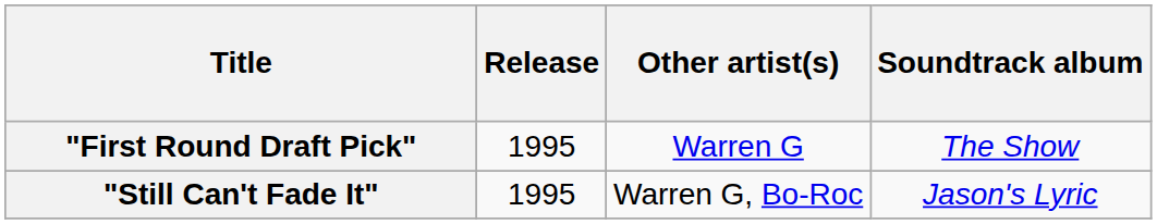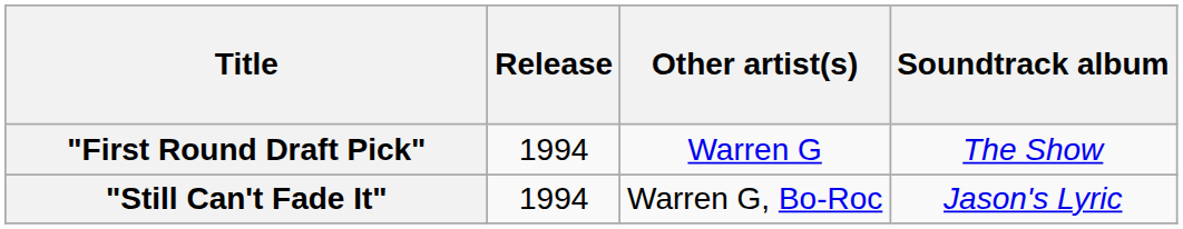 <table class="wikitable plainrowheaders" style="text-align:center;">
 <tr>
 <th scope="col" style="width:15em;"><br>Title<br><br></th>
 <th scope="col">Release</th>
 <th scope="col">Other artist(s)</th>
 <th scope="col">Soundtrack album</th>
 </tr>
 <tr>
 <th scope="row">"First Round Draft Pick"</th>
-<td>1995</td>
+<td>1994</td>
 <td><a href='#'>Warren G</a></td>
 <td><em><a href='#'>The Show</a></em></td>
 </tr>
 <tr>
 <th scope="row">"Still Can't Fade It"</th>
-<td>1995</td>
+<td>1994</td>
 <td>Warren G, <a href='#'>Bo-Roc</a></td>
 <td><em><a href='#'>Jason's Lyric</a></em></td>
 </tr>
 </table>
